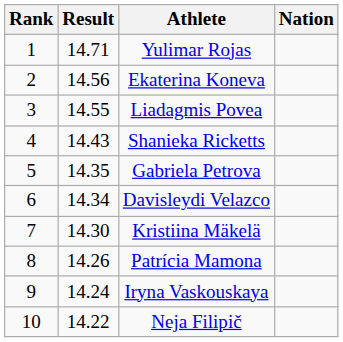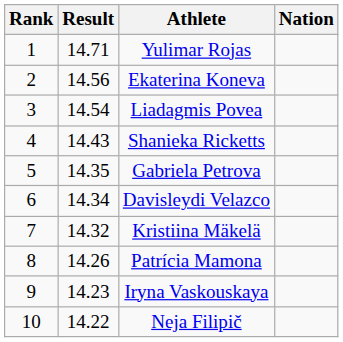 <table class="wikitable" style="text-align:center">
 <tr>
 <th>Rank</th>
 <th>Result</th>
 <th>Athlete</th>
 <th>Nation</th>
 </tr>
 <tr>
 <td>1</td>
 <td>14.71</td>
 <td><a href='#'>Yulimar Rojas</a></td>
 <td align=left></td>
 </tr>
 <tr>
 <td>2</td>
 <td>14.56</td>
 <td><a href='#'>Ekaterina Koneva</a></td>
 <td align=left></td>
 </tr>
 <tr>
 <td>3</td>
-<td>14.55</td>
+<td>14.54</td>
 <td><a href='#'>Liadagmis Povea</a></td>
 <td align=left></td>
 </tr>
 <tr>
 <td>4</td>
 <td>14.43</td>
 <td><a href='#'>Shanieka Ricketts</a></td>
 <td align=left></td>
 </tr>
 <tr>
 <td>5</td>
 <td>14.35</td>
 <td><a href='#'>Gabriela Petrova</a></td>
 <td align=left></td>
 </tr>
 <tr>
 <td>6</td>
 <td>14.34</td>
 <td><a href='#'>Davisleydi Velazco</a></td>
 <td align=left></td>
 </tr>
 <tr>
 <td>7</td>
-<td>14.30</td>
+<td>14.32</td>
 <td><a href='#'>Kristiina Mäkelä</a></td>
 <td align=left></td>
 </tr>
 <tr>
 <td>8</td>
 <td>14.26</td>
 <td><a href='#'>Patrícia Mamona</a></td>
 <td align=left></td>
 </tr>
 <tr>
 <td>9</td>
-<td>14.24</td>
+<td>14.23</td>
 <td><a href='#'>Iryna Vaskouskaya</a></td>
 <td align=left></td>
 </tr>
 <tr>
 <td>10</td>
 <td>14.22</td>
 <td><a href='#'>Neja Filipič</a></td>
 <td align=left></td>
 </tr>
 </table>
